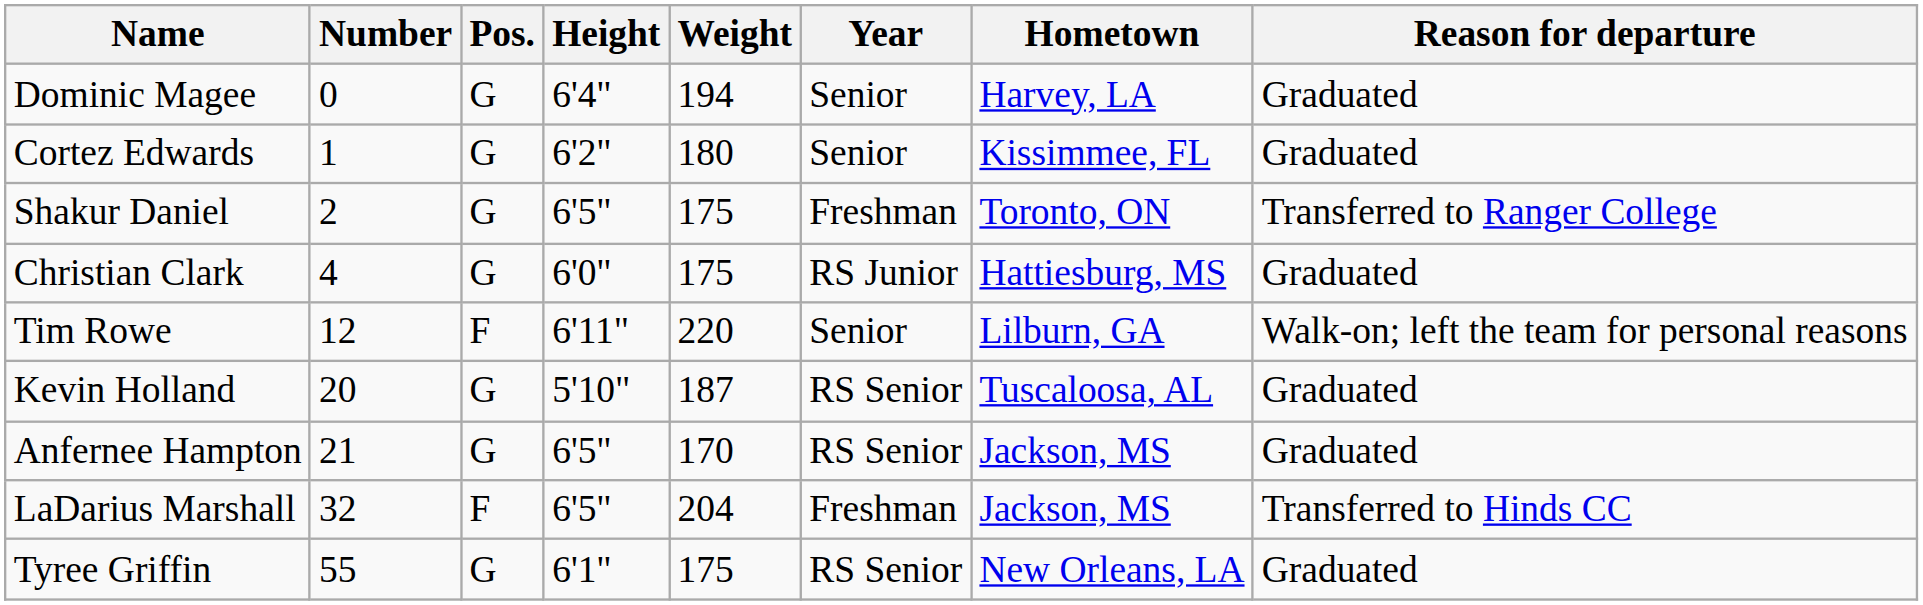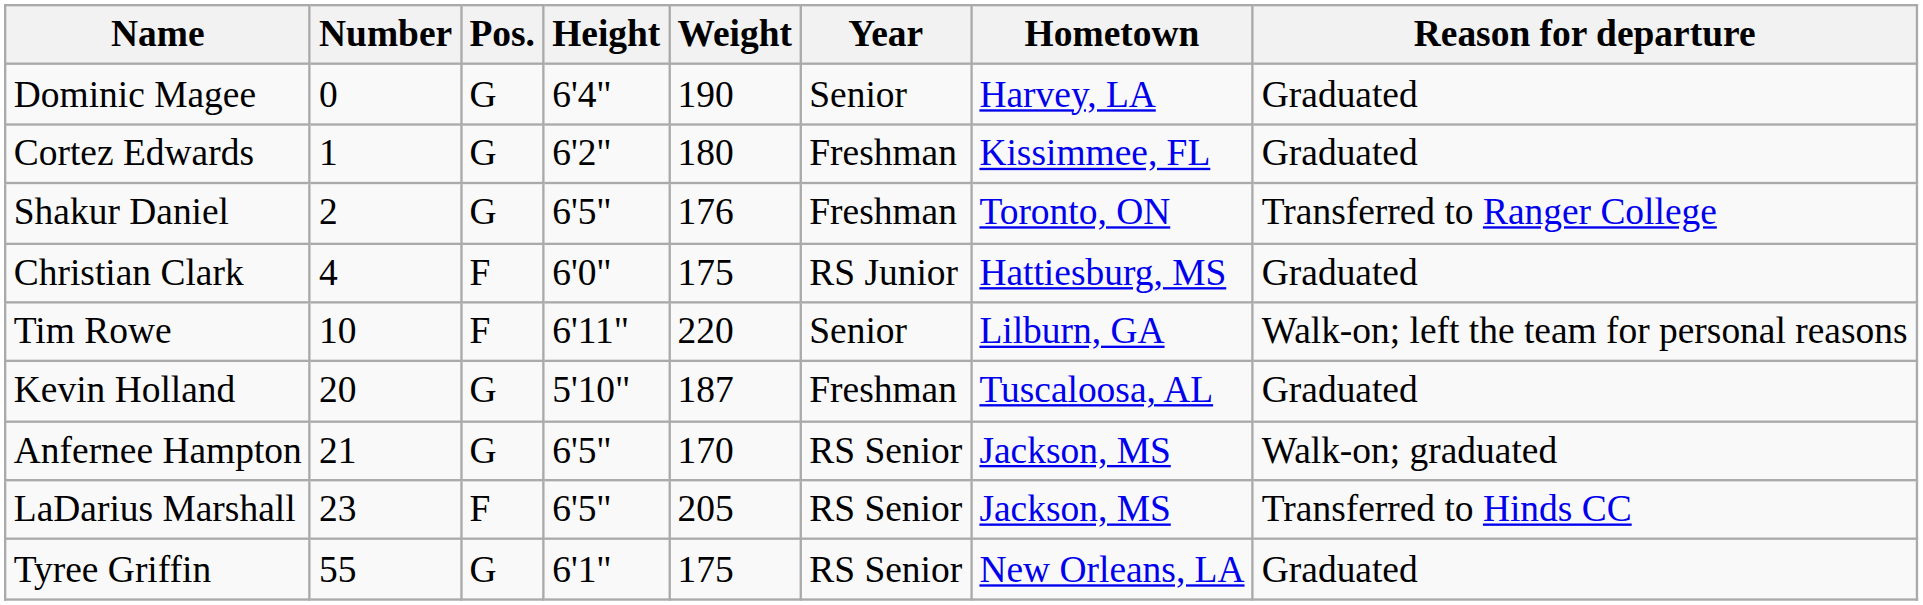 <table class="wikitable sortable" border="1">
 <tr>
 <th>Name</th>
 <th>Number</th>
 <th>Pos.</th>
 <th>Height</th>
 <th>Weight</th>
 <th>Year</th>
 <th>Hometown</th>
 <th class="unsortable">Reason for departure</th>
 </tr>
 <tr>
 <td>Dominic Magee</td>
 <td>0</td>
 <td>G</td>
 <td>6'4"</td>
-<td>194</td>
+<td>190</td>
 <td>Senior</td>
 <td><a href='#'>Harvey, LA</a></td>
 <td>Graduated</td>
 </tr>
 <tr>
 <td>Cortez Edwards</td>
 <td>1</td>
 <td>G</td>
 <td>6'2"</td>
 <td>180</td>
-<td>Senior</td>
+<td>Freshman</td>
 <td><a href='#'>Kissimmee, FL</a></td>
 <td>Graduated</td>
 </tr>
 <tr>
 <td>Shakur Daniel</td>
 <td>2</td>
 <td>G</td>
 <td>6'5"</td>
-<td>175</td>
+<td>176</td>
 <td>Freshman</td>
 <td><a href='#'>Toronto, ON</a></td>
 <td>Transferred to <a href='#'>Ranger College</a></td>
 </tr>
 <tr>
 <td>Christian Clark</td>
 <td>4</td>
-<td>G</td>
+<td>F</td>
 <td>6'0"</td>
 <td>175</td>
 <td>RS Junior</td>
 <td><a href='#'>Hattiesburg, MS</a></td>
 <td>Graduated</td>
 </tr>
 <tr>
 <td>Tim Rowe</td>
-<td>12</td>
+<td>10</td>
 <td>F</td>
 <td>6'11"</td>
 <td>220</td>
 <td>Senior</td>
 <td><a href='#'>Lilburn, GA</a></td>
 <td>Walk-on; left the team for personal reasons</td>
 </tr>
 <tr>
 <td>Kevin Holland</td>
 <td>20</td>
 <td>G</td>
 <td>5'10"</td>
 <td>187</td>
-<td>RS Senior</td>
+<td>Freshman</td>
 <td><a href='#'>Tuscaloosa, AL</a></td>
 <td>Graduated</td>
 </tr>
 <tr>
 <td>Anfernee Hampton</td>
 <td>21</td>
 <td>G</td>
 <td>6'5"</td>
 <td>170</td>
 <td>RS Senior</td>
 <td><a href='#'>Jackson, MS</a></td>
-<td>Graduated</td>
+<td>Walk-on; graduated</td>
 </tr>
 <tr>
 <td>LaDarius Marshall</td>
-<td>32</td>
+<td>23</td>
 <td>F</td>
 <td>6'5"</td>
-<td>204</td>
-<td>Freshman</td>
+<td>205</td>
+<td>RS Senior</td>
 <td><a href='#'>Jackson, MS</a></td>
 <td>Transferred to <a href='#'>Hinds CC</a></td>
 </tr>
 <tr>
 <td>Tyree Griffin</td>
 <td>55</td>
 <td>G</td>
 <td>6'1"</td>
 <td>175</td>
 <td>RS Senior</td>
 <td><a href='#'>New Orleans, LA</a></td>
 <td>Graduated</td>
 </tr>
 </table>
